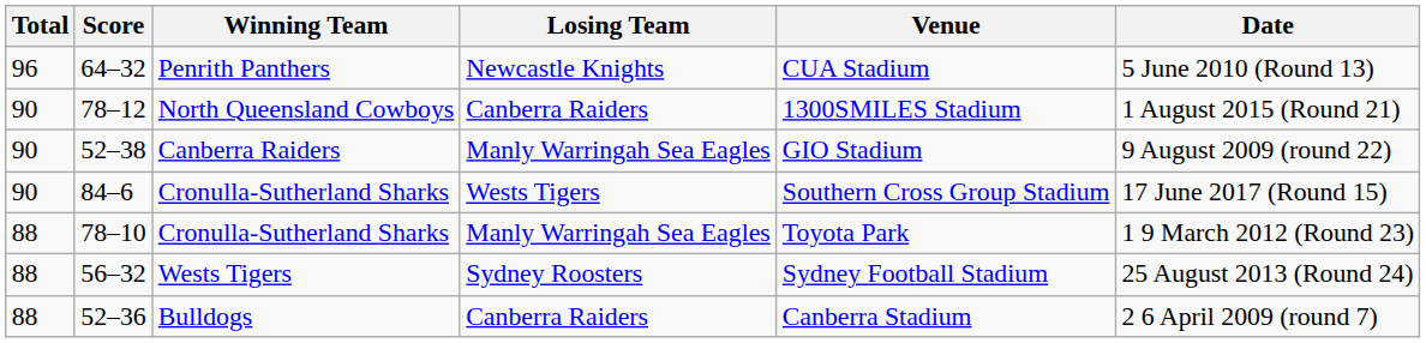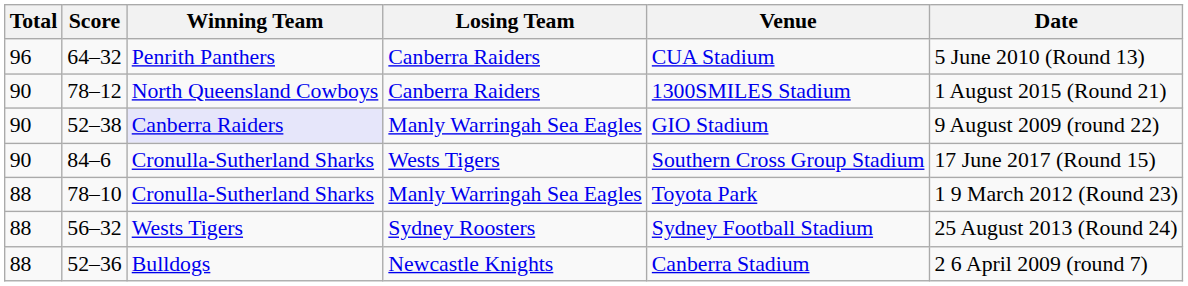 <table class="wikitable">
 <tr>
 <th>Total</th>
 <th>Score</th>
 <th>Winning Team</th>
 <th>Losing Team</th>
 <th>Venue</th>
 <th>Date</th>
 </tr>
 <tr>
 <td>96</td>
 <td>64–32</td>
 <td> <a href='#'>Penrith Panthers</a></td>
-<td> <a href='#'>Newcastle Knights</a></td>
+<td> <a href='#'>Canberra Raiders</a></td>
 <td><a href='#'>CUA Stadium</a></td>
 <td>5 June 2010 (Round 13)</td>
 </tr>
 <tr>
 <td>90</td>
 <td>78–12</td>
 <td> <a href='#'>North Queensland Cowboys</a></td>
 <td> <a href='#'>Canberra Raiders</a></td>
 <td><a href='#'>1300SMILES Stadium</a></td>
 <td>1 August 2015 (Round 21)</td>
 </tr>
 <tr>
 <td>90</td>
 <td>52–38</td>
-<td> <a href='#'>Canberra Raiders</a></td>
+<td style="background: lavender;"> <a href='#'>Canberra Raiders</a></td>
 <td> <a href='#'>Manly Warringah Sea Eagles</a></td>
 <td><a href='#'>GIO Stadium</a></td>
 <td>9 August 2009 (round 22)</td>
 </tr>
 <tr>
 <td>90</td>
 <td>84–6</td>
 <td> <a href='#'>Cronulla-Sutherland Sharks</a></td>
 <td> <a href='#'>Wests Tigers</a></td>
 <td><a href='#'>Southern Cross Group Stadium</a></td>
 <td>17 June 2017 (Round 15)</td>
 </tr>
 <tr>
 <td>88</td>
 <td>78–10</td>
 <td> <a href='#'>Cronulla-Sutherland Sharks</a></td>
 <td> <a href='#'>Manly Warringah Sea Eagles</a></td>
 <td><a href='#'>Toyota Park</a></td>
 <td>1 9 March 2012 (Round 23)</td>
 </tr>
 <tr>
 <td>88</td>
 <td>56–32</td>
 <td> <a href='#'>Wests Tigers</a></td>
 <td> <a href='#'>Sydney Roosters</a></td>
 <td><a href='#'>Sydney Football Stadium</a></td>
 <td>25 August 2013 (Round 24)</td>
 </tr>
 <tr>
 <td>88</td>
 <td>52–36</td>
 <td> <a href='#'>Bulldogs</a></td>
-<td> <a href='#'>Canberra Raiders</a></td>
+<td> <a href='#'>Newcastle Knights</a></td>
 <td><a href='#'>Canberra Stadium</a></td>
 <td>2 6 April 2009 (round 7)</td>
 </tr>
 </table>
